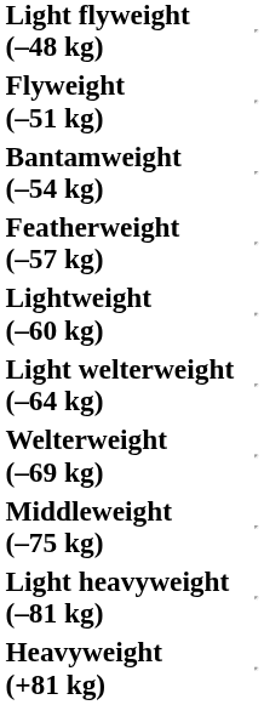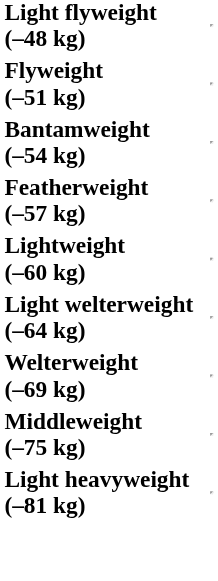 <table>
 <tr>
 <td><strong>Light flyweight<br>(–48 kg)</strong></td>
 <td></td>
 <td></td>
 <td><hr></td>
 </tr>
 <tr>
 <td><strong>Flyweight<br>(–51 kg)</strong></td>
 <td></td>
 <td></td>
 <td><hr></td>
 </tr>
 <tr>
 <td><strong>Bantamweight<br>(–54 kg)</strong></td>
 <td></td>
 <td></td>
 <td><hr></td>
 </tr>
 <tr>
 <td><strong>Featherweight<br>(–57 kg)</strong></td>
 <td></td>
 <td></td>
 <td><hr></td>
 </tr>
 <tr>
 <td><strong>Lightweight<br>(–60 kg)</strong></td>
 <td></td>
 <td></td>
 <td><hr></td>
 </tr>
 <tr>
 <td><strong>Light welterweight<br>(–64 kg)</strong></td>
 <td></td>
 <td></td>
 <td><hr></td>
 </tr>
 <tr>
 <td><strong>Welterweight<br>(–69 kg)</strong></td>
 <td></td>
 <td></td>
 <td><hr></td>
 </tr>
 <tr>
 <td><strong>Middleweight<br>(–75 kg)</strong></td>
 <td></td>
 <td></td>
 <td><hr></td>
 </tr>
 <tr>
 <td><strong>Light heavyweight<br>(–81 kg)</strong></td>
 <td></td>
 <td></td>
 <td><hr></td>
 </tr>
-<tr>
-<td><strong>Heavyweight<br>(+81 kg)</strong></td>
-<td></td>
-<td></td>
-<td><hr></td>
-</tr>
 </table>
